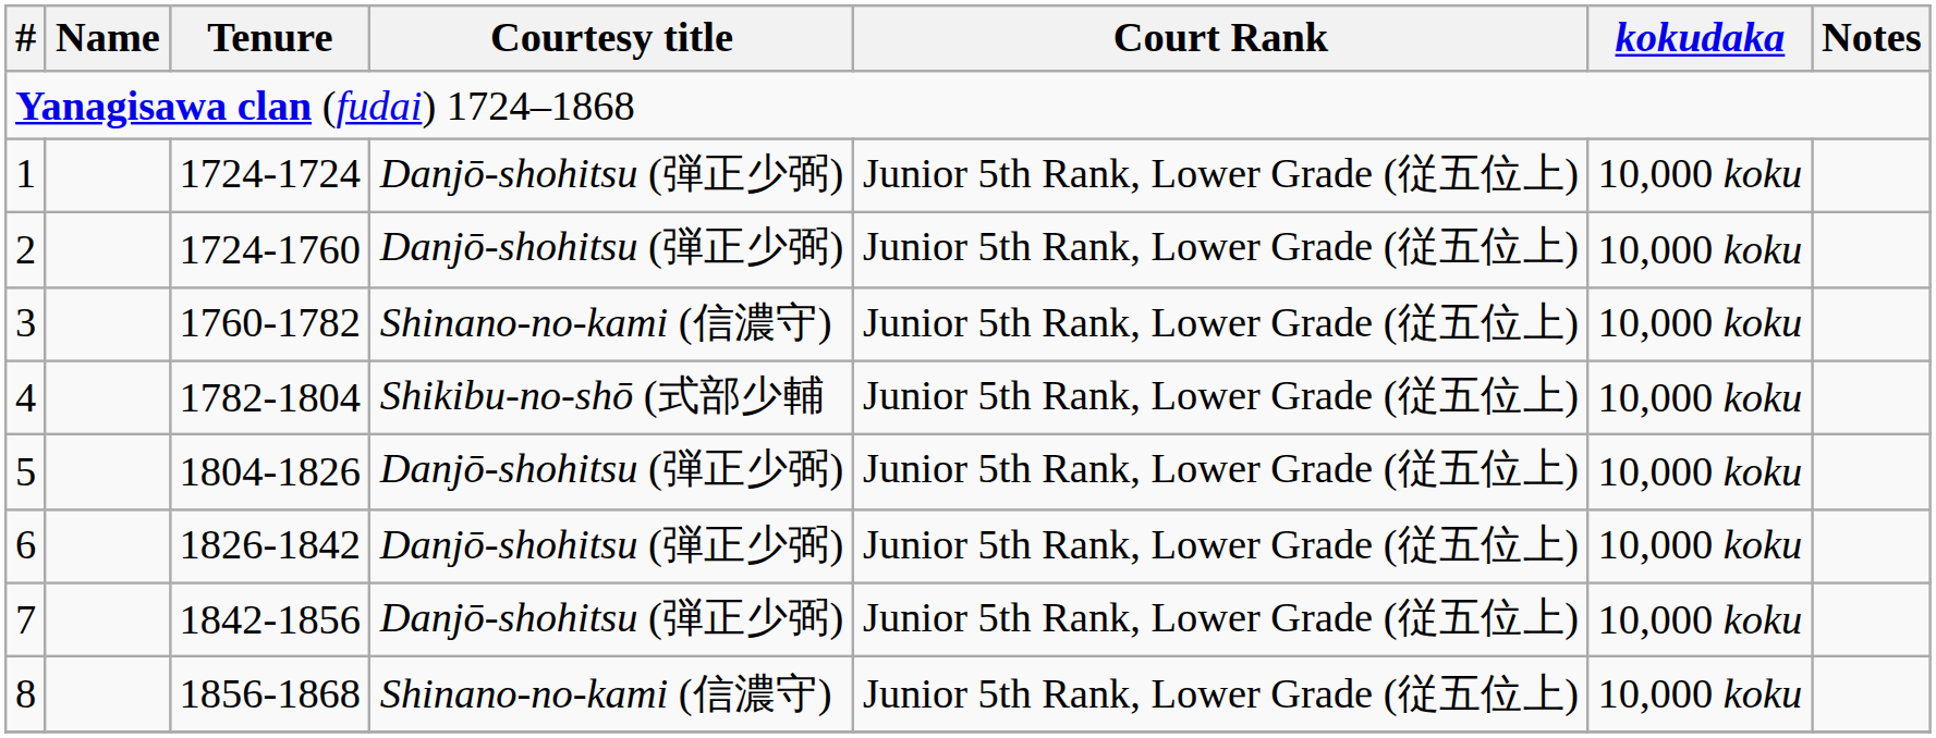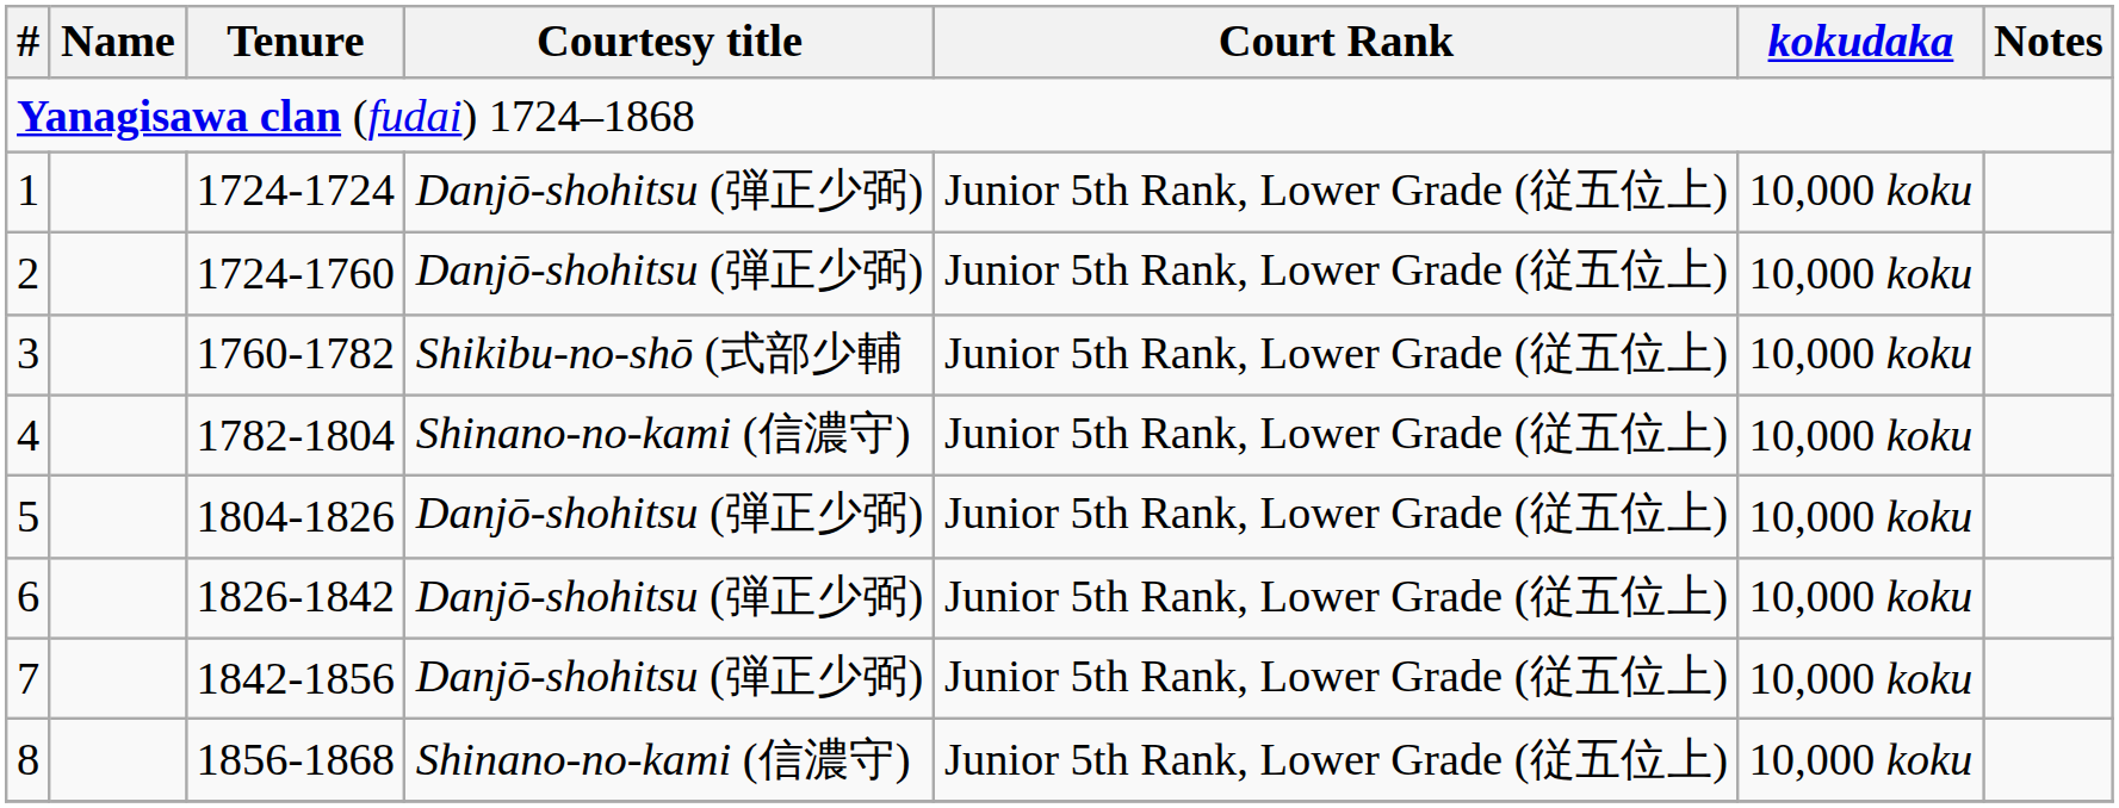 <table class=wikitable>
 <tr>
 <th>#</th>
 <th>Name</th>
 <th>Tenure</th>
 <th>Courtesy title</th>
 <th>Court Rank</th>
 <th><em><a href='#'>kokudaka</a></em></th>
 <th>Notes</th>
 </tr>
 <tr>
 <td colspan=7> <strong><a href='#'>Yanagisawa clan</a></strong> (<em><a href='#'>fudai</a></em>) 1724–1868</td>
 </tr>
 <tr>
 <td>1</td>
 <td></td>
 <td>1724-1724</td>
 <td><em>Danjō-shohitsu</em> (弾正少弼)</td>
 <td>Junior 5th Rank, Lower Grade (従五位上)</td>
 <td>10,000 <em>koku</em></td>
 <td></td>
 </tr>
 <tr>
 <td>2</td>
 <td></td>
 <td>1724-1760</td>
 <td><em>Danjō-shohitsu</em> (弾正少弼)</td>
 <td>Junior 5th Rank, Lower Grade (従五位上)</td>
 <td>10,000 <em>koku</em></td>
 <td></td>
 </tr>
 <tr>
 <td>3</td>
 <td></td>
 <td>1760-1782</td>
-<td><em>Shinano-no-kami</em> (信濃守)</td>
+<td><em>Shikibu-no-shō</em> (式部少輔</td>
 <td>Junior 5th Rank, Lower Grade (従五位上)</td>
 <td>10,000 <em>koku</em></td>
 <td></td>
 </tr>
 <tr>
 <td>4</td>
 <td></td>
 <td>1782-1804</td>
-<td><em>Shikibu-no-shō</em> (式部少輔</td>
+<td><em>Shinano-no-kami</em> (信濃守)</td>
 <td>Junior 5th Rank, Lower Grade (従五位上)</td>
 <td>10,000 <em>koku</em></td>
 <td></td>
 </tr>
 <tr>
 <td>5</td>
 <td></td>
 <td>1804-1826</td>
 <td><em>Danjō-shohitsu</em> (弾正少弼)</td>
 <td>Junior 5th Rank, Lower Grade (従五位上)</td>
 <td>10,000 <em>koku</em></td>
 <td></td>
 </tr>
 <tr>
 <td>6</td>
 <td></td>
 <td>1826-1842</td>
 <td><em>Danjō-shohitsu</em> (弾正少弼)</td>
 <td>Junior 5th Rank, Lower Grade (従五位上)</td>
 <td>10,000 <em>koku</em></td>
 <td></td>
 </tr>
 <tr>
 <td>7</td>
 <td></td>
 <td>1842-1856</td>
 <td><em>Danjō-shohitsu</em> (弾正少弼)</td>
 <td>Junior 5th Rank, Lower Grade (従五位上)</td>
 <td>10,000 <em>koku</em></td>
 <td></td>
 </tr>
 <tr>
 <td>8</td>
 <td></td>
 <td>1856-1868</td>
 <td><em>Shinano-no-kami</em> (信濃守)</td>
 <td>Junior 5th Rank, Lower Grade (従五位上)</td>
 <td>10,000 <em>koku</em></td>
 <td></td>
 </tr>
 <tr>
 </tr>
 </table>
